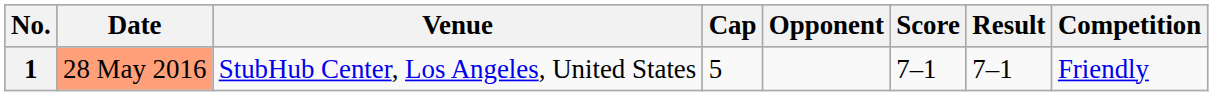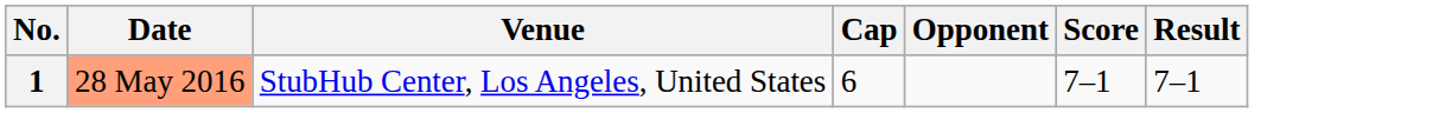 <table class="wikitable sortable plainrowheaders">
 <tr>
 <th scope=col>No.</th>
 <th scope=col data-sort-type=date>Date</th>
 <th scope=col>Venue</th>
 <th scope=col>Cap</th>
 <th scope=col>Opponent</th>
 <th scope=col>Score</th>
 <th scope=col>Result</th>
-<th scope=col>Competition</th>
 </tr>
 <tr>
 <th scope=row>1</th>
 <td style="background: lightsalmon;">28 May 2016</td>
 <td><a href='#'>StubHub Center</a>, <a href='#'>Los Angeles</a>, United States</td>
-<td>5</td>
+<td>6</td>
 <td></td>
 <td>7–1</td>
 <td>7–1</td>
-<td><a href='#'>Friendly</a></td>
 </tr>
 </table>
